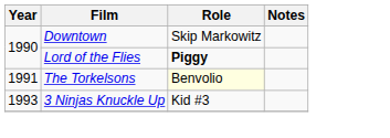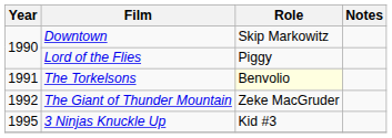 <table class="wikitable">
 <tr>
 <th>Year</th>
 <th>Film</th>
 <th>Role</th>
 <th>Notes</th>
 </tr>
 <tr>
 <td rowspan="2">1990</td>
 <td><em><a href='#'>Downtown</a></em></td>
 <td>Skip Markowitz</td>
 <td></td>
 </tr>
 <tr>
 <td><em><a href='#'>Lord of the Flies</a></em></td>
-<td><strong>Piggy</strong></td>
+<td>Piggy</td>
 <td></td>
 </tr>
 <tr>
 <td>1991</td>
 <td><em><a href='#'>The Torkelsons</a></em></td>
 <td style="background: lightyellow;">Benvolio</td>
 <td></td>
 </tr>
 <tr>
-<td>1993</td>
+<td>1992</td>
+<td><em><a href='#'>The Giant of Thunder Mountain</a></em></td>
+<td>Zeke MacGruder</td>
+<td></td>
+</tr>
+<tr>
+<td>1995</td>
 <td><em><a href='#'>3 Ninjas Knuckle Up</a></em></td>
 <td>Kid #3</td>
 <td></td>
 </tr>
 <tr>
 </tr>
 </table>
